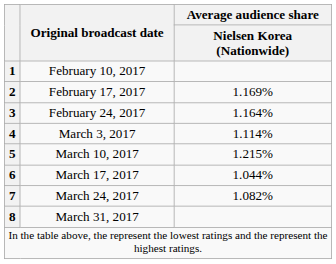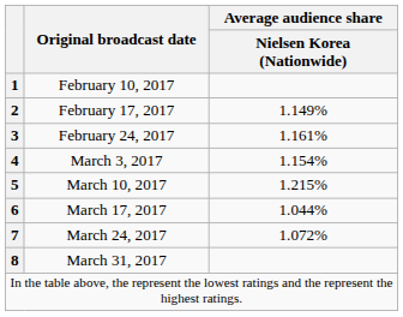 <table class="wikitable" style="width:400px; text-align:center">
 <tr>
 <th scope="col" rowspan="2"></th>
 <th scope="col" rowspan="2">Original broadcast date</th>
 <th scope="col">Average audience share</th>
 </tr>
 <tr>
 <th scope="col">Nielsen Korea<br>(Nationwide)</th>
 </tr>
 <tr>
 <th scope="col">1</th>
 <td>February 10, 2017</td>
 <td> </td>
 </tr>
 <tr>
 <th scope="col">2</th>
 <td>February 17, 2017</td>
-<td>1.169% </td>
+<td>1.149% </td>
 </tr>
 <tr>
 <th scope="col">3</th>
 <td>February 24, 2017</td>
-<td>1.164% </td>
+<td>1.161% </td>
 </tr>
 <tr>
 <th scope="col">4</th>
 <td>March 3, 2017</td>
-<td>1.114% </td>
+<td>1.154% </td>
 </tr>
 <tr>
 <th scope="col">5</th>
 <td>March 10, 2017</td>
 <td>1.215% </td>
 </tr>
 <tr>
 <th scope="col">6</th>
 <td>March 17, 2017</td>
 <td>1.044% </td>
 </tr>
 <tr>
 <th scope="col">7</th>
 <td>March 24, 2017</td>
-<td>1.082% </td>
+<td>1.072% </td>
 </tr>
 <tr>
 <th scope="col">8</th>
 <td>March 31, 2017</td>
 <td> </td>
 </tr>
 <tr>
 <td colspan="3" style="font-size:85%">In the table above, the <strong></strong> represent the lowest ratings and the <strong></strong> represent the highest ratings.</td>
 </tr>
 </table>
